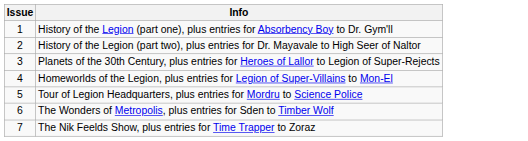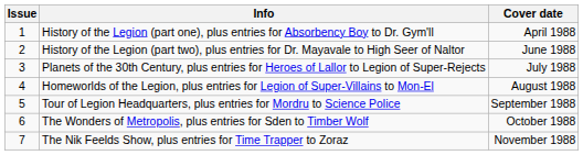 <table class="wikitable">
 <tr>
 <th>Issue</th>
 <th>Info</th>
+<th>Cover date</th>
 </tr>
 <tr style="text-align:center;">
 <td>1</td>
 <td align="left">History of the <a href='#'>Legion</a> (part one), plus entries for <a href='#'>Absorbency Boy</a> to Dr. Gym'll</td>
+<td align="right">April 1988</td>
 </tr>
 <tr style="text-align:center;">
 <td>2</td>
 <td align="left">History of the Legion (part two), plus entries for Dr. Mayavale to High Seer of Naltor</td>
+<td align="right">June 1988</td>
 </tr>
 <tr style="text-align:center;">
 <td>3</td>
 <td align="left">Planets of the 30th Century, plus entries for <a href='#'>Heroes of Lallor</a> to Legion of Super-Rejects</td>
+<td align="right">July 1988</td>
 </tr>
 <tr style="text-align:center;">
 <td>4</td>
 <td align="left">Homeworlds of the Legion, plus entries for <a href='#'>Legion of Super-Villains</a> to <a href='#'>Mon-El</a></td>
+<td align="right">August 1988</td>
 </tr>
 <tr style="text-align:center;">
 <td>5</td>
 <td align="left">Tour of Legion Headquarters, plus entries for <a href='#'>Mordru</a> to <a href='#'>Science Police</a></td>
+<td align="right">September 1988</td>
 </tr>
 <tr style="text-align:center;">
 <td>6</td>
 <td align="left">The Wonders of <a href='#'>Metropolis</a>, plus entries for Sden to <a href='#'>Timber Wolf</a></td>
+<td align="right">October 1988</td>
 </tr>
 <tr style="text-align:center;">
 <td>7</td>
 <td align="left">The Nik Feelds Show, plus entries for <a href='#'>Time Trapper</a> to Zoraz</td>
+<td align="right">November 1988</td>
 </tr>
 </table>
